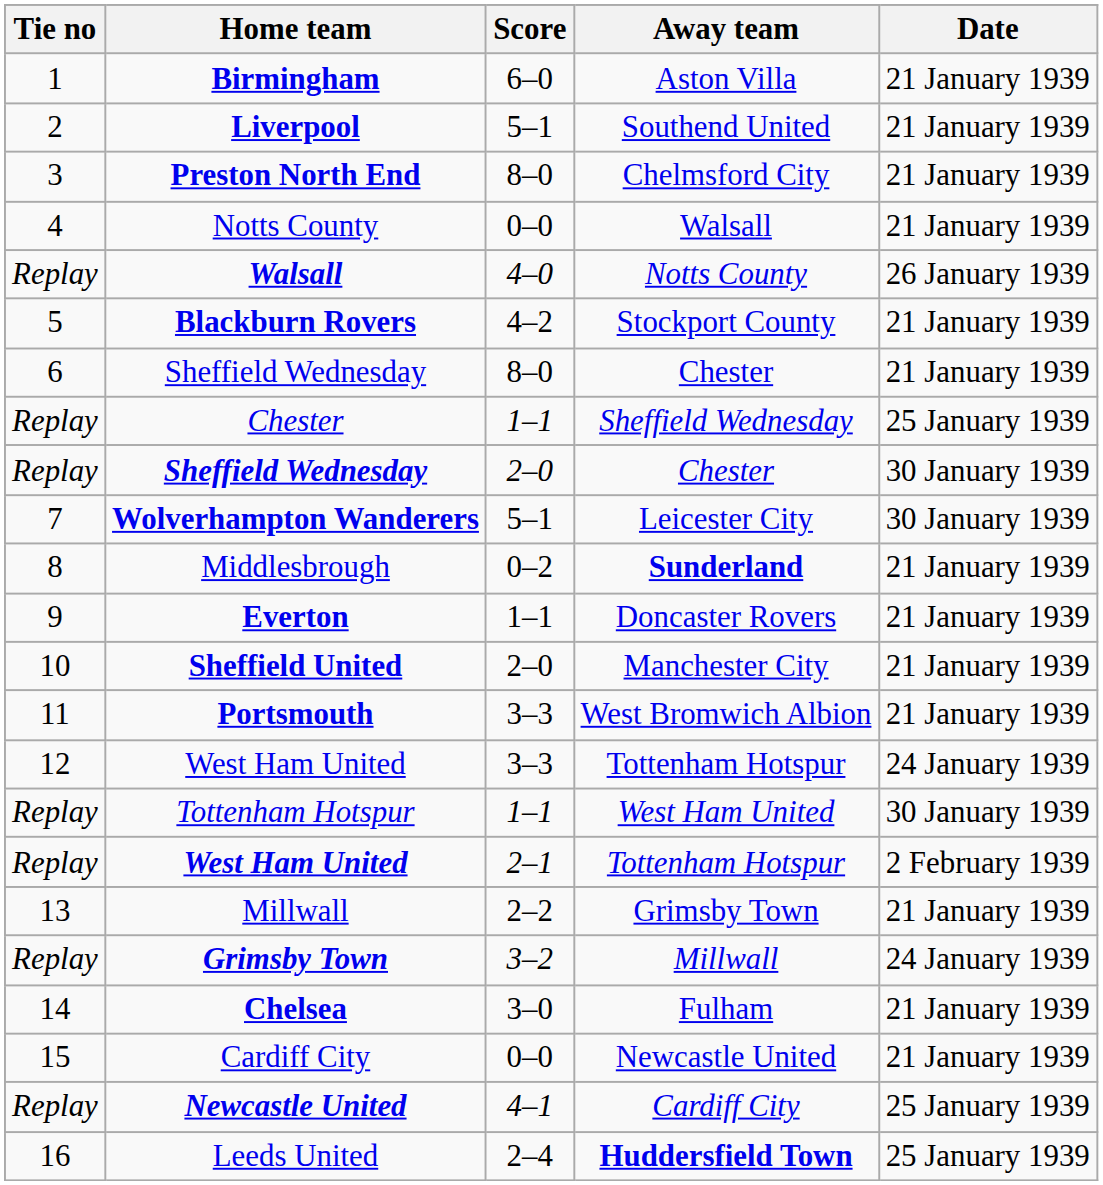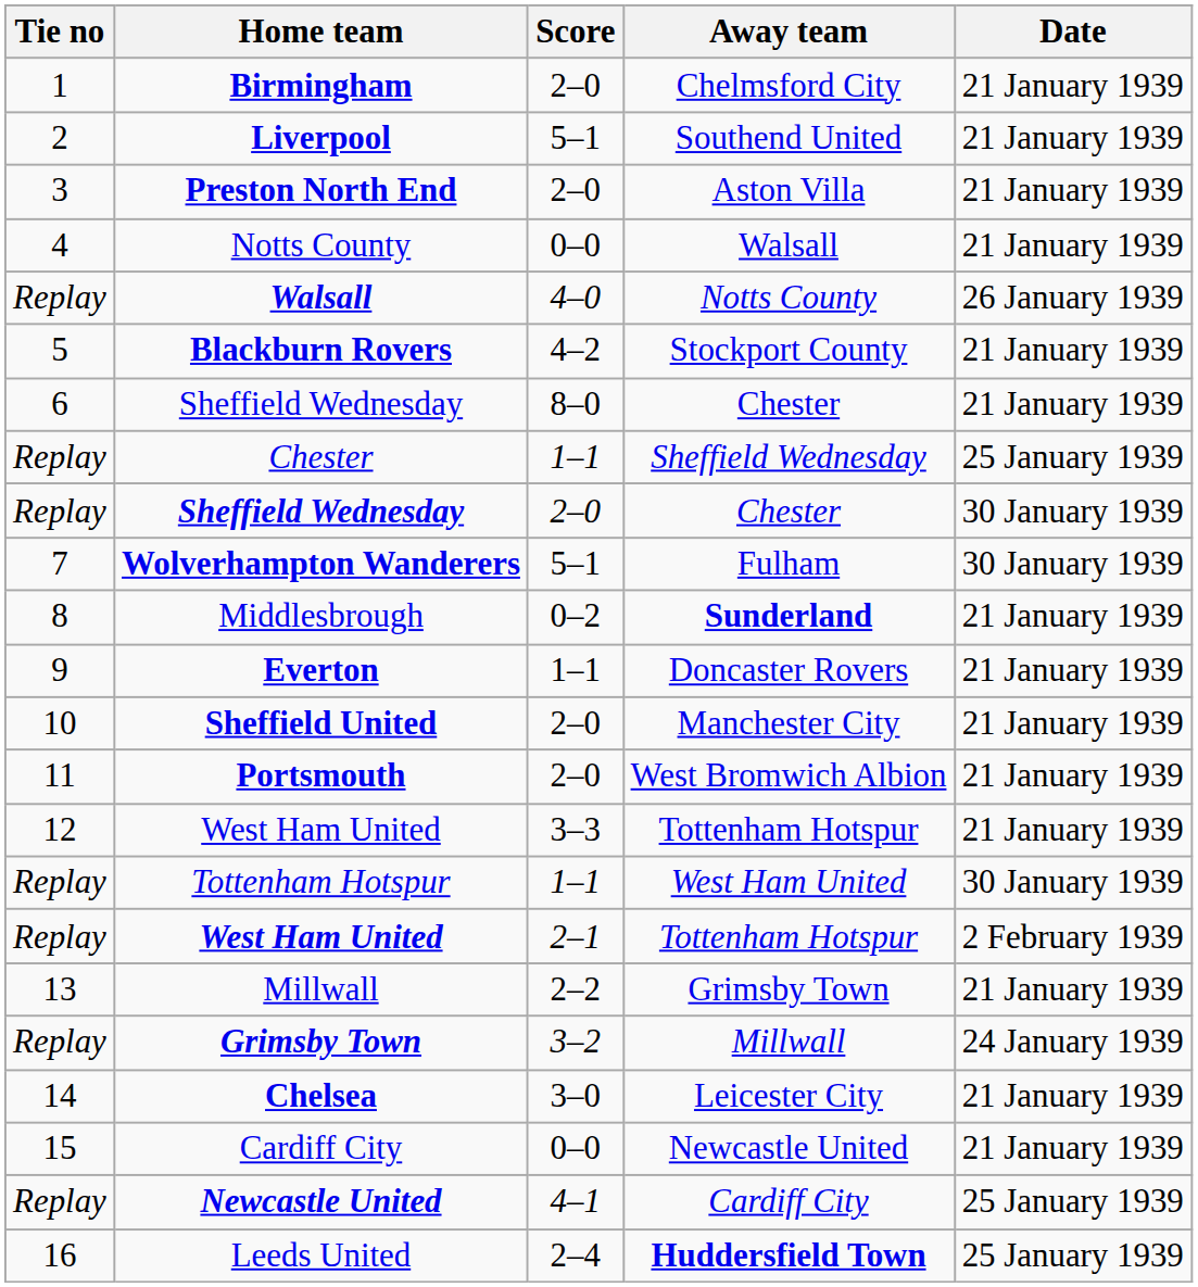 <table class="wikitable" style="text-align: center">
 <tr>
 <th>Tie no</th>
 <th>Home team</th>
 <th>Score</th>
 <th>Away team</th>
 <th>Date</th>
 </tr>
 <tr>
 <td>1</td>
 <td><strong><a href='#'>Birmingham</a></strong></td>
-<td>6–0</td>
-<td><a href='#'>Aston Villa</a></td>
+<td>2–0</td>
+<td><a href='#'>Chelmsford City</a></td>
 <td>21 January 1939</td>
 </tr>
 <tr>
 <td>2</td>
 <td><strong><a href='#'>Liverpool</a></strong></td>
 <td>5–1</td>
 <td><a href='#'>Southend United</a></td>
 <td>21 January 1939</td>
 </tr>
 <tr>
 <td>3</td>
 <td><strong><a href='#'>Preston North End</a></strong></td>
-<td>8–0</td>
-<td><a href='#'>Chelmsford City</a></td>
+<td>2–0</td>
+<td><a href='#'>Aston Villa</a></td>
 <td>21 January 1939</td>
 </tr>
 <tr>
 <td>4</td>
 <td><a href='#'>Notts County</a></td>
 <td>0–0</td>
 <td><a href='#'>Walsall</a></td>
 <td>21 January 1939</td>
 </tr>
 <tr>
 <td><em>Replay</em></td>
 <td><strong><em><a href='#'>Walsall</a></em></strong></td>
 <td><em>4–0</em></td>
 <td><em><a href='#'>Notts County</a></em></td>
 <td>26 January 1939</td>
 </tr>
 <tr>
 <td>5</td>
 <td><strong><a href='#'>Blackburn Rovers</a></strong></td>
 <td>4–2</td>
 <td><a href='#'>Stockport County</a></td>
 <td>21 January 1939</td>
 </tr>
 <tr>
 <td>6</td>
 <td><a href='#'>Sheffield Wednesday</a></td>
 <td>8–0</td>
 <td><a href='#'>Chester</a></td>
 <td>21 January 1939</td>
 </tr>
 <tr>
 <td><em>Replay</em></td>
 <td><em><a href='#'>Chester</a></em></td>
 <td><em>1–1</em></td>
 <td><em><a href='#'>Sheffield Wednesday</a></em></td>
 <td>25 January 1939</td>
 </tr>
 <tr>
 <td><em>Replay</em></td>
 <td><strong><em><a href='#'>Sheffield Wednesday</a></em></strong></td>
 <td><em>2–0</em></td>
 <td><em><a href='#'>Chester</a></em></td>
 <td>30 January 1939</td>
 </tr>
 <tr>
 <td>7</td>
 <td><strong><a href='#'>Wolverhampton Wanderers</a></strong></td>
 <td>5–1</td>
-<td><a href='#'>Leicester City</a></td>
+<td><a href='#'>Fulham</a></td>
 <td>30 January 1939</td>
 </tr>
 <tr>
 <td>8</td>
 <td><a href='#'>Middlesbrough</a></td>
 <td>0–2</td>
 <td><strong><a href='#'>Sunderland</a></strong></td>
 <td>21 January 1939</td>
 </tr>
 <tr>
 <td>9</td>
 <td><strong><a href='#'>Everton</a></strong></td>
 <td>1–1</td>
 <td><a href='#'>Doncaster Rovers</a></td>
 <td>21 January 1939</td>
 </tr>
 <tr>
 <td>10</td>
 <td><strong><a href='#'>Sheffield United</a></strong></td>
 <td>2–0</td>
 <td><a href='#'>Manchester City</a></td>
 <td>21 January 1939</td>
 </tr>
 <tr>
 <td>11</td>
 <td><strong><a href='#'>Portsmouth</a></strong></td>
-<td>3–3</td>
+<td>2–0</td>
 <td><a href='#'>West Bromwich Albion</a></td>
 <td>21 January 1939</td>
 </tr>
 <tr>
 <td>12</td>
 <td><a href='#'>West Ham United</a></td>
 <td>3–3</td>
 <td><a href='#'>Tottenham Hotspur</a></td>
-<td>24 January 1939</td>
+<td>21 January 1939</td>
 </tr>
 <tr>
 <td><em>Replay</em></td>
 <td><em><a href='#'>Tottenham Hotspur</a></em></td>
 <td><em>1–1</em></td>
 <td><em><a href='#'>West Ham United</a></em></td>
 <td>30 January 1939</td>
 </tr>
 <tr>
 <td><em>Replay</em></td>
 <td><strong><em><a href='#'>West Ham United</a></em></strong></td>
 <td><em>2–1</em></td>
 <td><em><a href='#'>Tottenham Hotspur</a></em></td>
 <td>2 February 1939</td>
 </tr>
 <tr>
 <td>13</td>
 <td><a href='#'>Millwall</a></td>
 <td>2–2</td>
 <td><a href='#'>Grimsby Town</a></td>
 <td>21 January 1939</td>
 </tr>
 <tr>
 <td><em>Replay</em></td>
 <td><strong><em><a href='#'>Grimsby Town</a></em></strong></td>
 <td><em>3–2</em></td>
 <td><em><a href='#'>Millwall</a></em></td>
 <td>24 January 1939</td>
 </tr>
 <tr>
 <td>14</td>
 <td><strong><a href='#'>Chelsea</a></strong></td>
 <td>3–0</td>
-<td><a href='#'>Fulham</a></td>
+<td><a href='#'>Leicester City</a></td>
 <td>21 January 1939</td>
 </tr>
 <tr>
 <td>15</td>
 <td><a href='#'>Cardiff City</a></td>
 <td>0–0</td>
 <td><a href='#'>Newcastle United</a></td>
 <td>21 January 1939</td>
 </tr>
 <tr>
 <td><em>Replay</em></td>
 <td><strong><em><a href='#'>Newcastle United</a></em></strong></td>
 <td><em>4–1</em></td>
 <td><em><a href='#'>Cardiff City</a></em></td>
 <td>25 January 1939</td>
 </tr>
 <tr>
 <td>16</td>
 <td><a href='#'>Leeds United</a></td>
 <td>2–4</td>
 <td><strong><a href='#'>Huddersfield Town</a></strong></td>
 <td>25 January 1939</td>
 </tr>
 </table>
